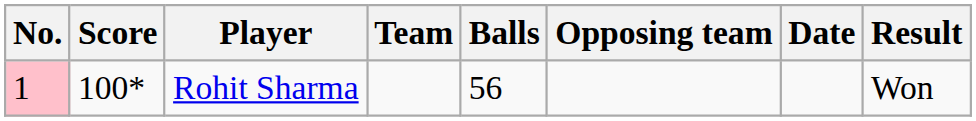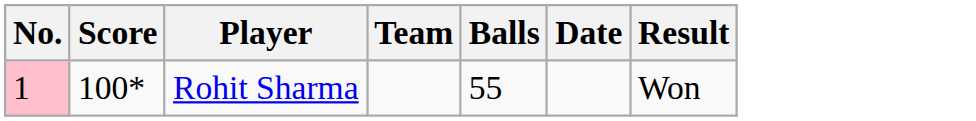 <table class="wikitable sortable" style="font-size:95%">
 <tr>
 <th>No.</th>
 <th>Score</th>
 <th>Player</th>
 <th>Team</th>
 <th>Balls</th>
-<th>Opposing team</th>
 <th>Date</th>
 <th>Result</th>
 </tr>
 <tr>
 <td style="background: pink;">1</td>
 <td>100*</td>
 <td><a href='#'>Rohit Sharma</a></td>
 <td></td>
-<td> 56</td>
-<td></td>
+<td> 55</td>
 <td></td>
 <td>Won</td>
 </tr>
 </table>
